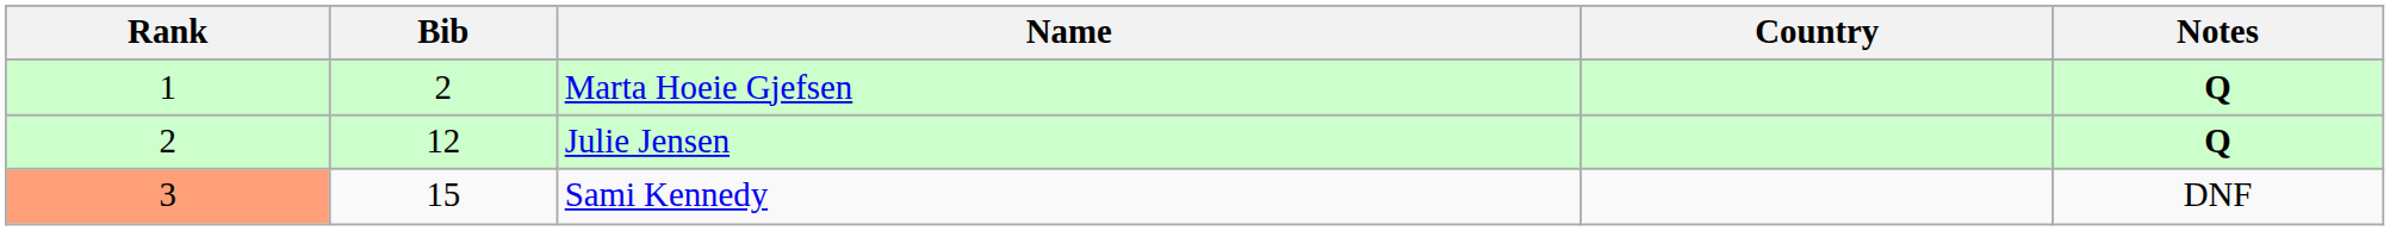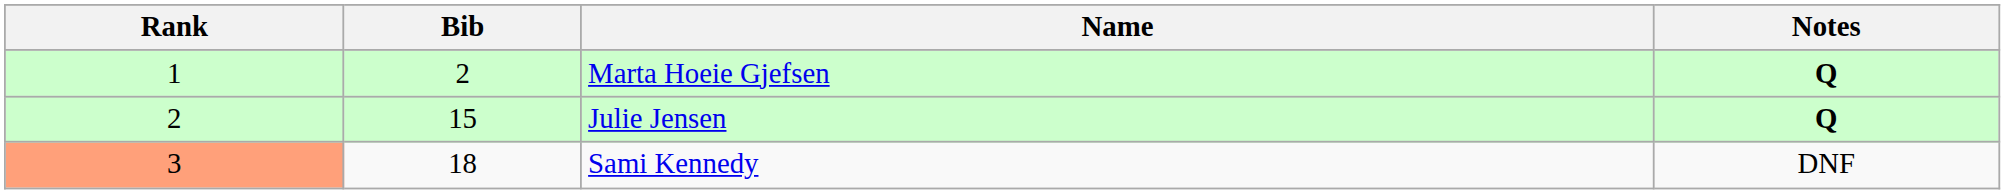 <table class="wikitable" style="text-align:center;" width=70%>
 <tr>
 <th>Rank</th>
 <th>Bib</th>
 <th>Name</th>
-<th>Country</th>
 <th>Notes</th>
 </tr>
 <tr bgcolor="#ccffcc">
 <td>1</td>
 <td>2</td>
 <td align=left><a href='#'>Marta Hoeie Gjefsen</a></td>
-<td align=left></td>
 <td><strong>Q</strong></td>
 </tr>
 <tr bgcolor="#ccffcc">
 <td>2</td>
-<td>12</td>
+<td>15</td>
 <td align=left><a href='#'>Julie Jensen</a></td>
-<td align=left></td>
 <td><strong>Q</strong></td>
 </tr>
 <tr>
 <td style="background: lightsalmon;">3</td>
-<td>15</td>
+<td>18</td>
 <td align=left><a href='#'>Sami Kennedy</a></td>
-<td align=left></td>
 <td>DNF</td>
 </tr>
 </table>
